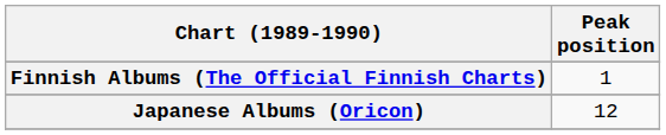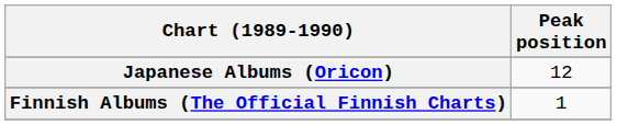 <table class="wikitable sortable plainrowheaders">
 <tr>
 <th>Chart (1989-1990)</th>
 <th>Peak<br>position</th>
 </tr>
 <tr>
 </tr>
 <tr>
 </tr>
 <tr>
 </tr>
 <tr>
 </tr>
 <tr>
-<th scope="row">Finnish Albums (<a href='#'>The Official Finnish Charts</a>)</th>
-<td align="center">1</td>
+<th scope="row">Japanese Albums (<a href='#'>Oricon</a>)</th>
+<td align="center">12</td>
 </tr>
 <tr>
 </tr>
 <tr>
-<th scope="row">Japanese Albums (<a href='#'>Oricon</a>)</th>
-<td align="center">12</td>
+<th scope="row">Finnish Albums (<a href='#'>The Official Finnish Charts</a>)</th>
+<td align="center">1</td>
 </tr>
 <tr>
 </tr>
 <tr>
 </tr>
 <tr>
 </tr>
 <tr>
 </tr>
 <tr>
 </tr>
 <tr>
 </tr>
 </table>
